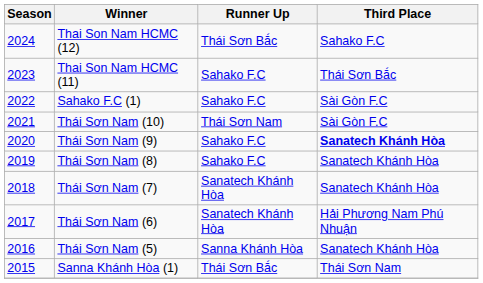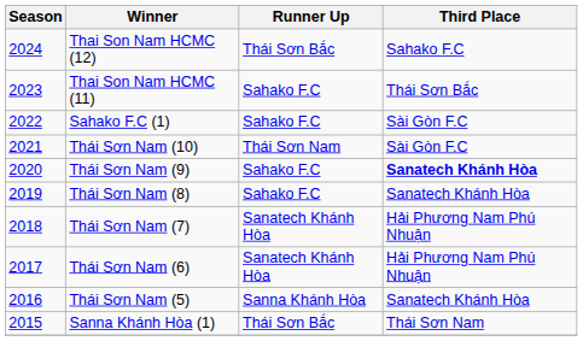 <table class="wikitable">
 <tr>
 <th>Season</th>
 <th>Winner</th>
 <th>Runner Up</th>
 <th>Third Place</th>
 </tr>
 <tr>
 <td><a href='#'>2024</a></td>
 <td><a href='#'>Thai Son Nam HCMC</a> (12)</td>
 <td><a href='#'>Thái Sơn Bắc</a></td>
 <td><a href='#'>Sahako F.C</a></td>
 </tr>
 <tr>
 <td><a href='#'>2023</a></td>
 <td><a href='#'>Thai Son Nam HCMC</a> (11)</td>
 <td><a href='#'>Sahako F.C</a></td>
 <td><a href='#'>Thái Sơn Bắc</a></td>
 </tr>
 <tr>
 <td><a href='#'>2022</a></td>
 <td><a href='#'>Sahako F.C</a> (1)</td>
 <td><a href='#'>Sahako F.C</a></td>
 <td><a href='#'>Sài Gòn F.C</a></td>
 </tr>
 <tr>
 <td><a href='#'>2021</a></td>
 <td><a href='#'>Thái Sơn Nam</a> (10)</td>
 <td><a href='#'>Thái Sơn Nam</a></td>
 <td><a href='#'>Sài Gòn F.C</a></td>
 </tr>
 <tr>
 <td><a href='#'>2020</a></td>
 <td><a href='#'>Thái Sơn Nam</a> (9)</td>
 <td><a href='#'>Sahako F.C</a></td>
 <td><strong><a href='#'>Sanatech Khánh Hòa</a></strong></td>
 </tr>
 <tr>
 <td><a href='#'>2019</a></td>
 <td><a href='#'>Thái Sơn Nam</a> (8)</td>
 <td><a href='#'>Sahako F.C</a></td>
 <td><a href='#'>Sanatech Khánh Hòa</a></td>
 </tr>
 <tr>
 <td><a href='#'>2018</a></td>
 <td><a href='#'>Thái Sơn Nam</a> (7)</td>
 <td><a href='#'>Sanatech Khánh Hòa</a></td>
-<td><a href='#'>Sanatech Khánh Hòa</a></td>
+<td><a href='#'>Hải Phương Nam Phú Nhuận</a></td>
 </tr>
 <tr>
 <td><a href='#'>2017</a></td>
 <td><a href='#'>Thái Sơn Nam</a> (6)</td>
 <td><a href='#'>Sanatech Khánh Hòa</a></td>
 <td><a href='#'>Hải Phương Nam Phú Nhuận</a></td>
 </tr>
 <tr>
 <td><a href='#'>2016</a></td>
 <td><a href='#'>Thái Sơn Nam</a> (5)</td>
 <td><a href='#'>Sanna Khánh Hòa</a></td>
 <td><a href='#'>Sanatech Khánh Hòa</a></td>
 </tr>
 <tr>
 <td><a href='#'>2015</a></td>
 <td><a href='#'>Sanna Khánh Hòa</a> (1)</td>
 <td><a href='#'>Thái Sơn Bắc</a></td>
 <td><a href='#'>Thái Sơn Nam</a></td>
 </tr>
 <tr>
 </tr>
 </table>
